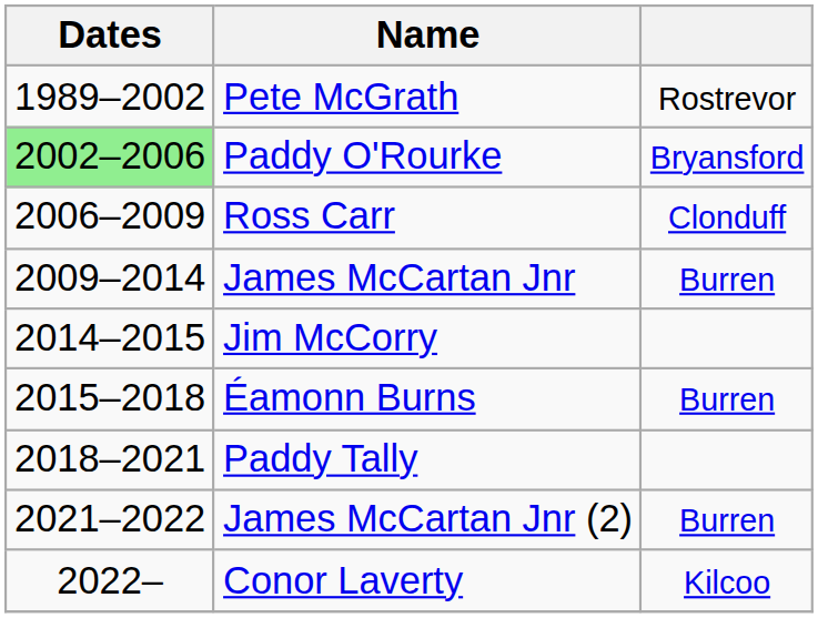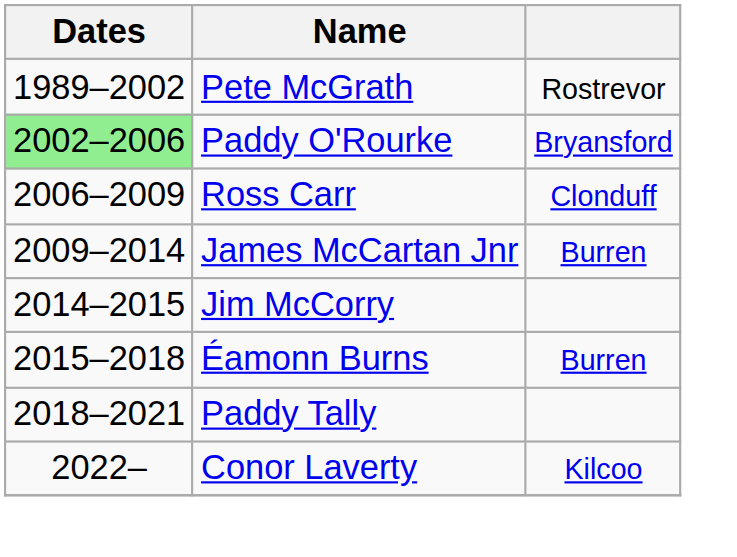 <table class="wikitable sortable" style="text-align: center;">
 <tr>
 <th>Dates</th>
 <th>Name</th>
 <th></th>
 </tr>
 <tr>
 <td>1989–2002</td>
 <td style="text-align: left;"><a href='#'>Pete McGrath</a></td>
 <td><small>Rostrevor</small></td>
 </tr>
 <tr>
 <td style="background: lightgreen;">2002–2006</td>
 <td style="text-align: left;"><a href='#'>Paddy O'Rourke</a></td>
 <td><small><a href='#'>Bryansford</a></small></td>
 </tr>
 <tr>
 <td>2006–2009</td>
 <td style="text-align: left;"><a href='#'>Ross Carr</a></td>
 <td><small><a href='#'>Clonduff</a></small></td>
 </tr>
 <tr>
 <td>2009–2014</td>
 <td style="text-align: left;"><a href='#'>James McCartan Jnr</a></td>
 <td><small><a href='#'>Burren</a></small></td>
 </tr>
 <tr>
 <td>2014–2015</td>
 <td style="text-align: left;"><a href='#'>Jim McCorry</a></td>
 <td><small></small></td>
 </tr>
 <tr>
 <td>2015–2018</td>
 <td style="text-align: left;"><a href='#'>Éamonn Burns</a></td>
 <td><small><a href='#'>Burren</a></small></td>
 </tr>
 <tr>
 <td>2018–2021</td>
 <td style="text-align: left;"><a href='#'>Paddy Tally</a></td>
 <td><small></small></td>
 </tr>
 <tr>
-<td>2021–2022</td>
-<td style="text-align: left;"><a href='#'>James McCartan Jnr</a> (2)</td>
-<td><small><a href='#'>Burren</a></small></td>
-</tr>
-<tr>
 <td>2022–</td>
 <td style="text-align: left;"><a href='#'>Conor Laverty</a></td>
 <td><small><a href='#'>Kilcoo</a></small></td>
 </tr>
 <tr>
 </tr>
 </table>
